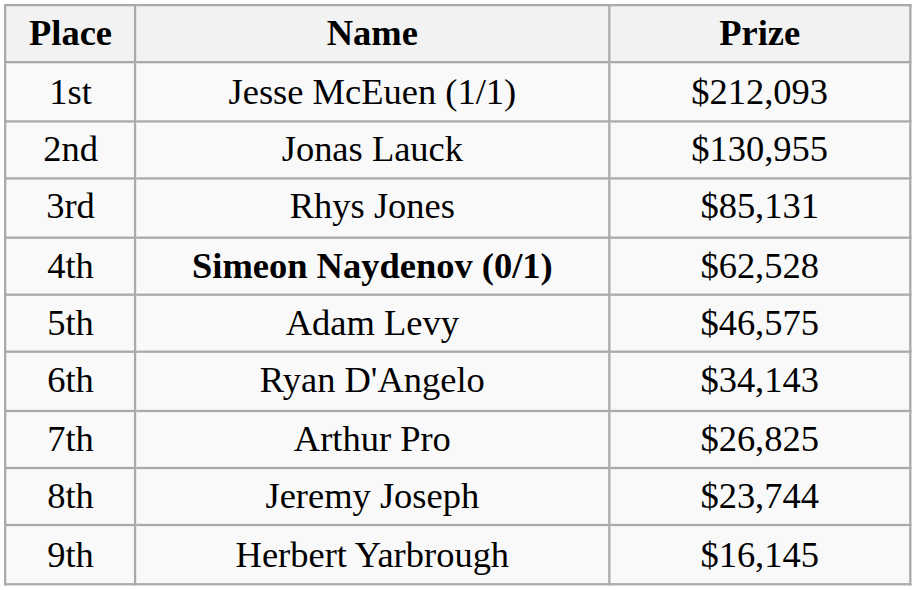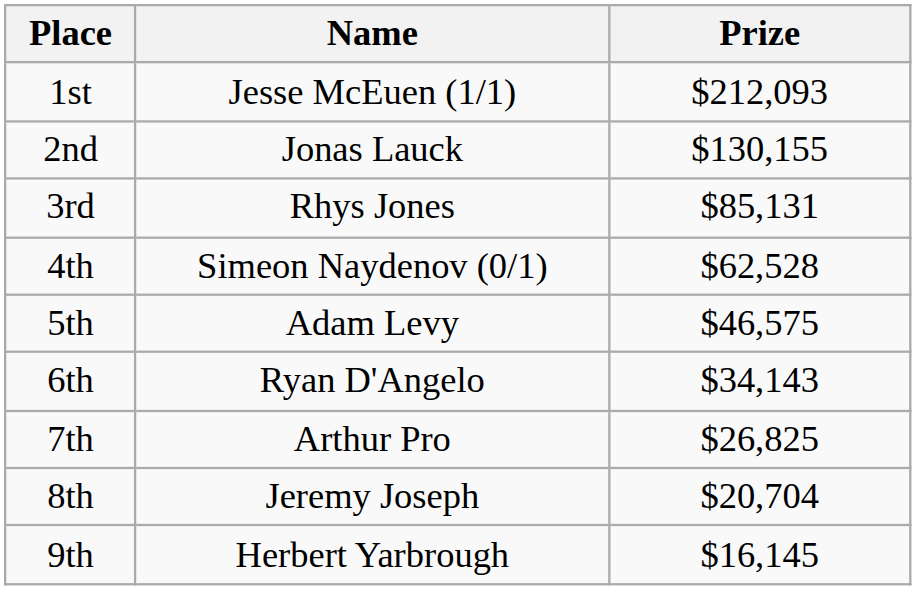 <table class="wikitable">
 <tr>
 <th width="50">Place</th>
 <th width="200">Name</th>
 <th width="125">Prize</th>
 </tr>
 <tr>
 <td align = "center">1st</td>
 <td align = "center">Jesse McEuen (1/1)</td>
 <td align = "center">$212,093</td>
 </tr>
 <tr>
 <td align = "center">2nd</td>
 <td align = "center">Jonas Lauck</td>
-<td align = "center">$130,955</td>
+<td align = "center">$130,155</td>
 </tr>
 <tr>
 <td align = "center">3rd</td>
 <td align = "center">Rhys Jones</td>
 <td align = "center">$85,131</td>
 </tr>
 <tr>
 <td align = "center">4th</td>
-<td align = "center"><strong>Simeon Naydenov (0/1)</strong></td>
+<td align = "center">Simeon Naydenov (0/1)</td>
 <td align = "center">$62,528</td>
 </tr>
 <tr>
 <td align = "center">5th</td>
 <td align = "center">Adam Levy</td>
 <td align = "center">$46,575</td>
 </tr>
 <tr>
 <td align = "center">6th</td>
 <td align = "center">Ryan D'Angelo</td>
 <td align = "center">$34,143</td>
 </tr>
 <tr>
 <td align = "center">7th</td>
 <td align = "center">Arthur Pro</td>
 <td align = "center">$26,825</td>
 </tr>
 <tr>
 <td align = "center">8th</td>
 <td align = "center">Jeremy Joseph</td>
-<td align = "center">$23,744</td>
+<td align = "center">$20,704</td>
 </tr>
 <tr>
 <td align = "center">9th</td>
 <td align = "center">Herbert Yarbrough</td>
 <td align = "center">$16,145</td>
 </tr>
 </table>
